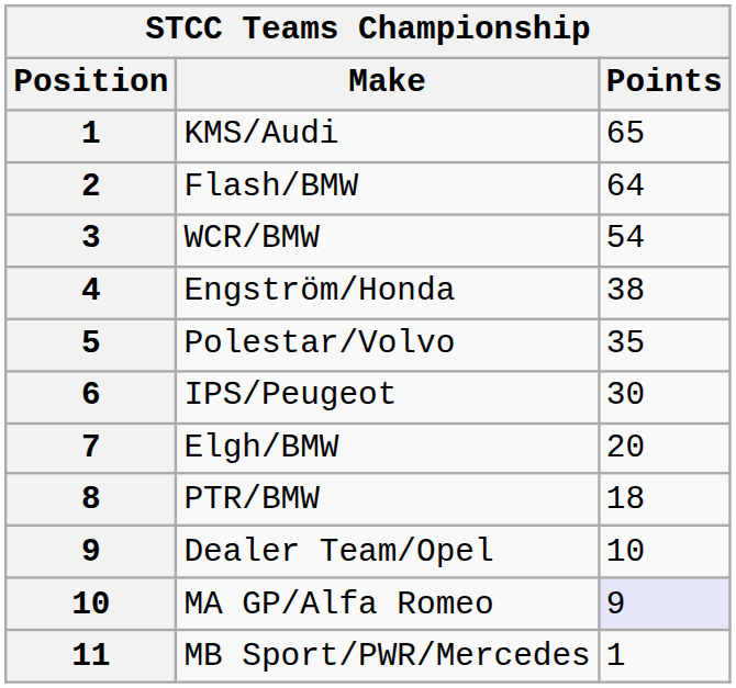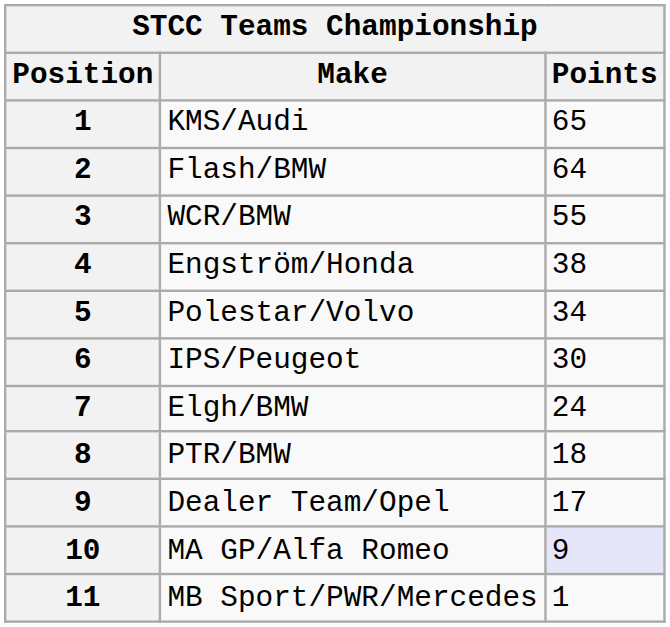 <table class="wikitable" style="font-size: 95%">
 <tr>
 <th colspan=3>STCC Teams Championship</th>
 </tr>
 <tr>
 <th>Position</th>
 <th>Make</th>
 <th>Points</th>
 </tr>
 <tr>
 <th>1</th>
 <td>KMS/Audi</td>
 <td>65</td>
 </tr>
 <tr>
 <th>2</th>
 <td>Flash/BMW</td>
 <td>64</td>
 </tr>
 <tr>
 <th>3</th>
 <td>WCR/BMW</td>
-<td>54</td>
+<td>55</td>
 </tr>
 <tr>
 <th>4</th>
 <td>Engström/Honda</td>
 <td>38</td>
 </tr>
 <tr>
 <th>5</th>
 <td>Polestar/Volvo</td>
-<td>35</td>
+<td>34</td>
 </tr>
 <tr>
 <th>6</th>
 <td>IPS/Peugeot</td>
 <td>30</td>
 </tr>
 <tr>
 <th>7</th>
 <td>Elgh/BMW</td>
-<td>20</td>
+<td>24</td>
 </tr>
 <tr>
 <th>8</th>
 <td>PTR/BMW</td>
 <td>18</td>
 </tr>
 <tr>
 <th>9</th>
 <td>Dealer Team/Opel</td>
-<td>10</td>
+<td>17</td>
 </tr>
 <tr>
 <th>10</th>
 <td>MA GP/Alfa Romeo</td>
 <td style="background: lavender;">9</td>
 </tr>
 <tr>
 <th>11</th>
 <td>MB Sport/PWR/Mercedes</td>
 <td>1</td>
 </tr>
 </table>
